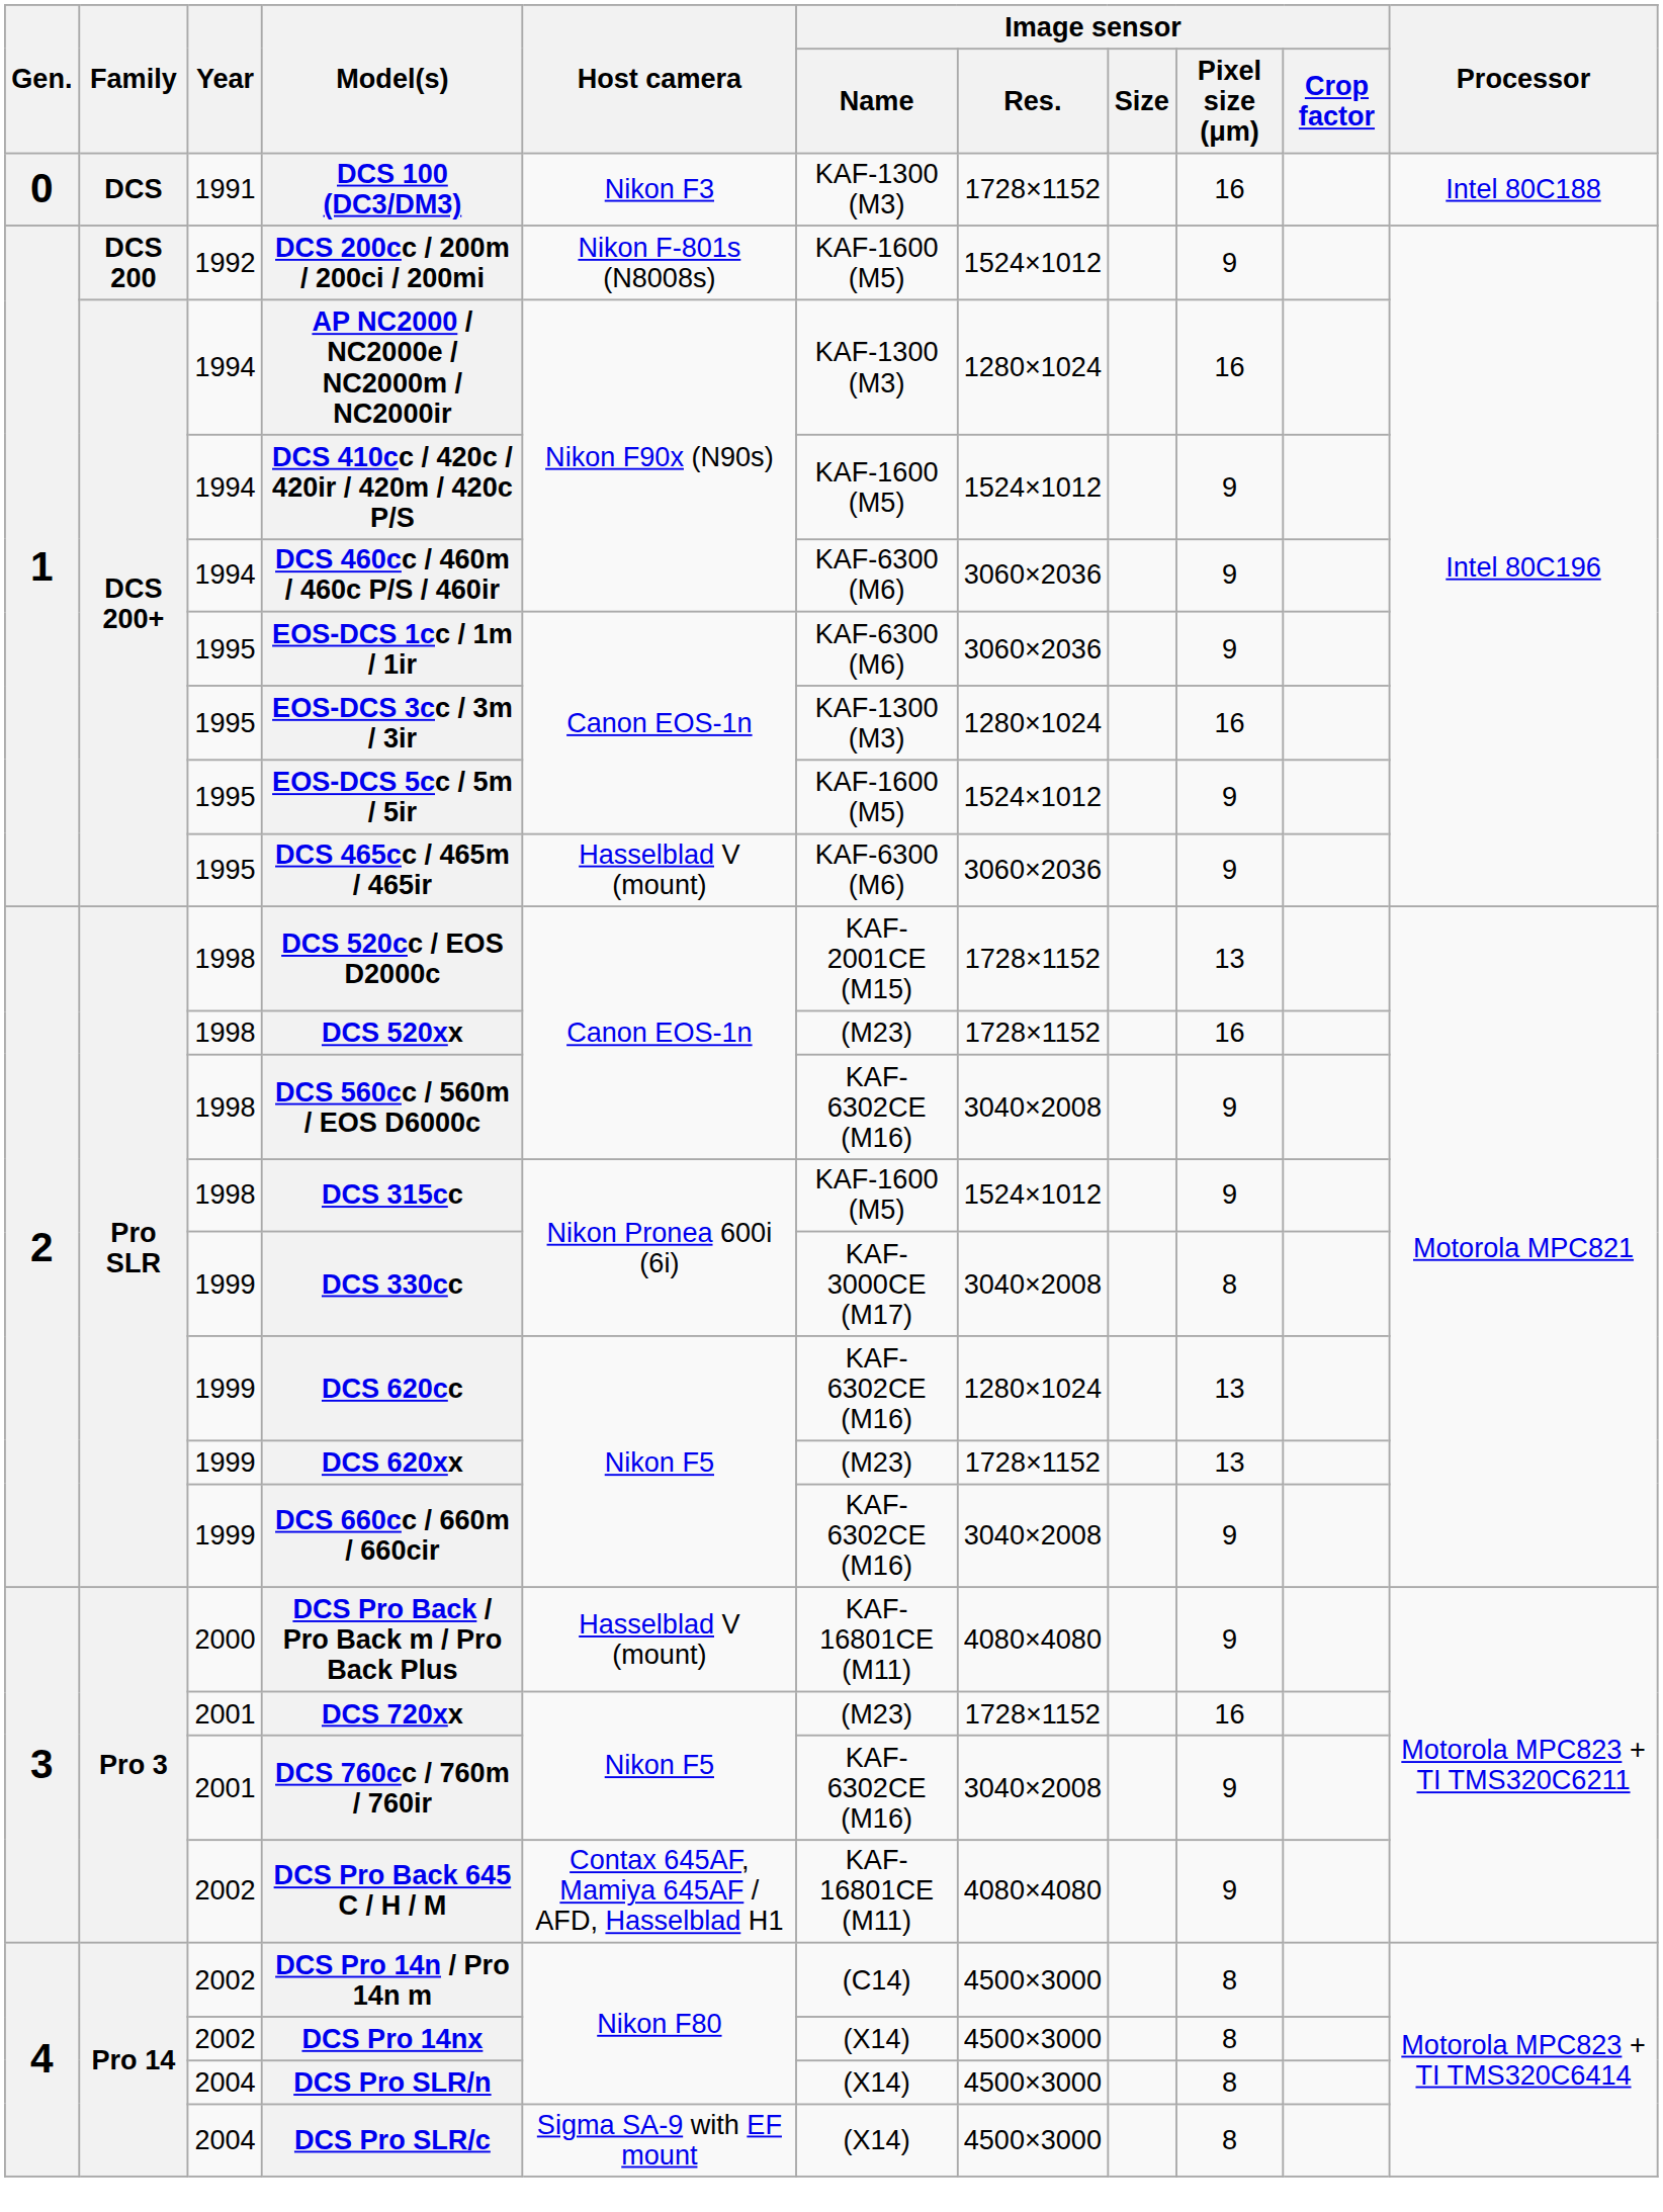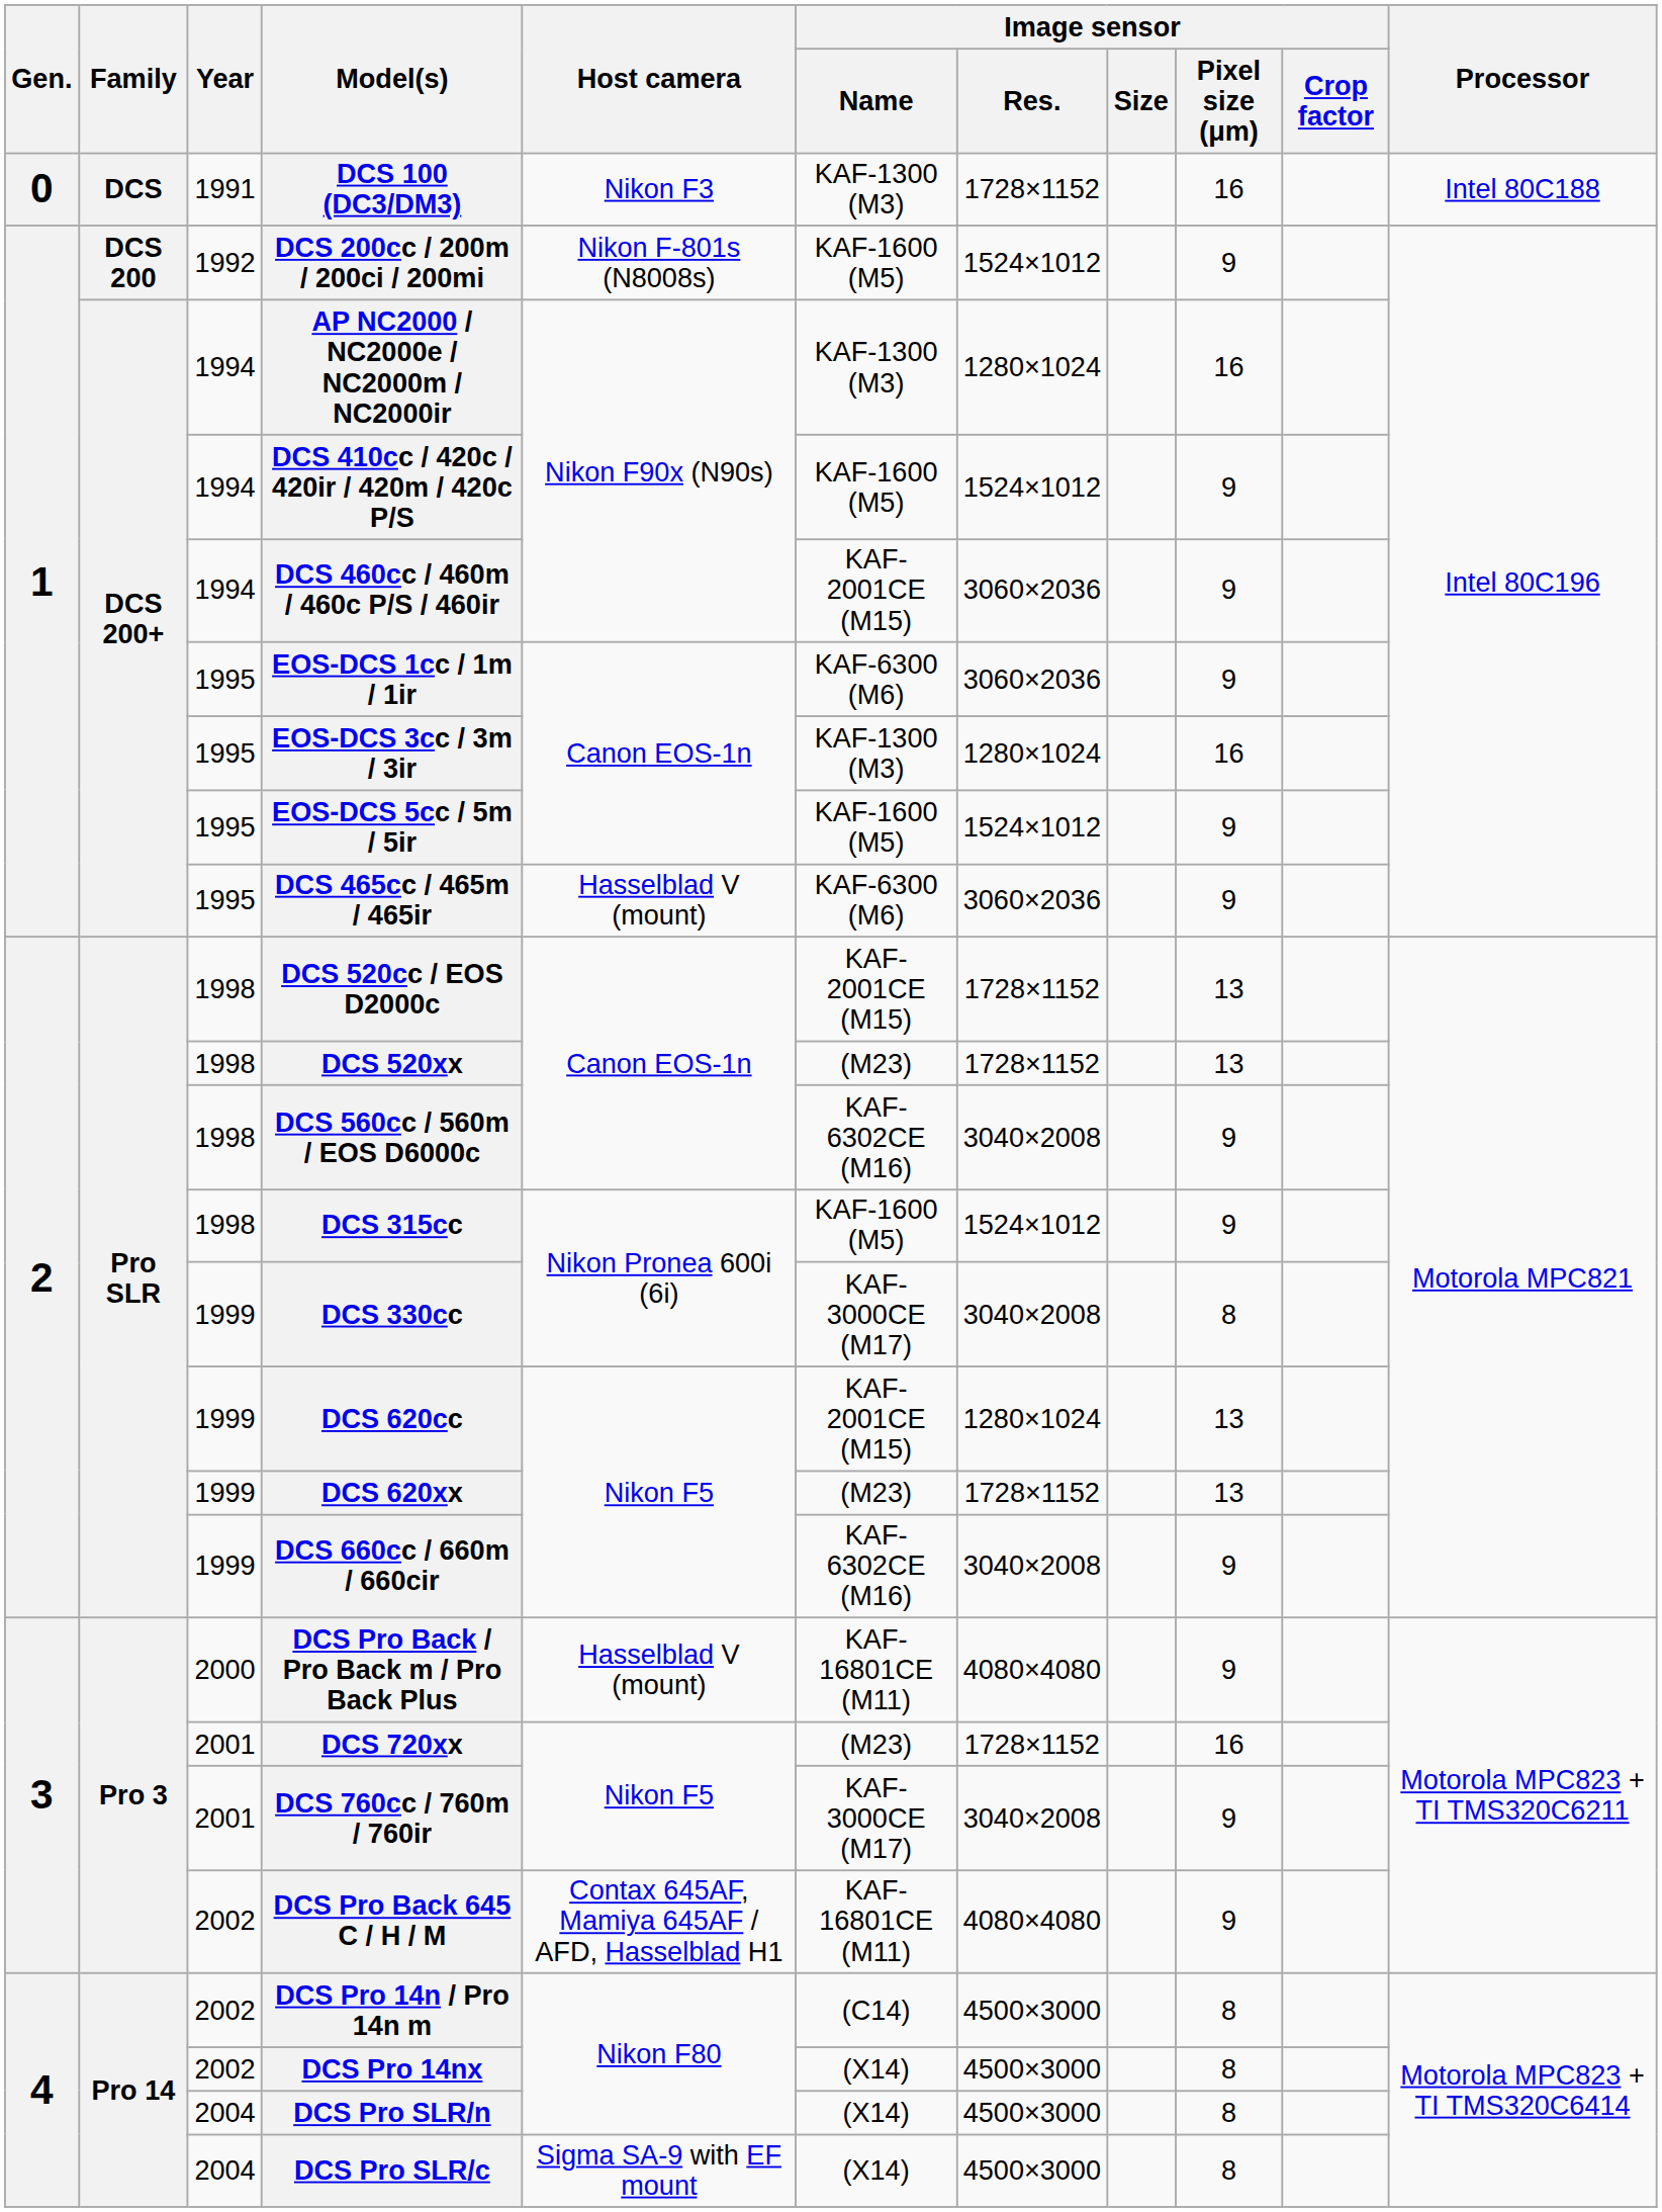 <table class="wikitable sortable" style="font-size:90%;text-align:center;">
 <tr>
 <th rowspan=2>Gen.</th>
 <th rowspan=2>Family</th>
 <th rowspan=2>Year</th>
 <th rowspan=2>Model(s)</th>
 <th rowspan=2>Host camera</th>
 <th colspan=5>Image sensor</th>
 <th rowspan=2>Processor</th>
 </tr>
 <tr>
 <th>Name</th>
 <th>Res.</th>
 <th>Size</th>
 <th>Pixel size (μm)</th>
 <th><a href='#'>Crop factor</a></th>
 </tr>
 <tr>
 <th rowspan=1 style="font-size:150%;">0</th>
 <th>DCS</th>
 <td>1991</td>
 <th><a href='#'>DCS 100 (DC3/DM3)</a></th>
 <td><a href='#'>Nikon F3</a></td>
 <td>KAF-1300 (M3)</td>
 <td>1728×1152</td>
 <td></td>
 <td>16</td>
 <td></td>
 <td><a href='#'>Intel 80C188</a></td>
 </tr>
 <tr>
 <th rowspan=8 style="font-size:150%;">1</th>
 <th>DCS 200</th>
 <td>1992</td>
 <th><a href='#'>DCS 200c</a>c / 200m / 200ci / 200mi</th>
 <td><a href='#'>Nikon F-801s</a> (N8008s)</td>
 <td>KAF-1600 (M5)</td>
 <td>1524×1012</td>
 <td></td>
 <td>9</td>
 <td></td>
 <td rowspan=8><a href='#'>Intel 80C196</a></td>
 </tr>
 <tr>
 <th rowspan=7>DCS 200+</th>
 <td>1994</td>
 <th><a href='#'>AP NC2000</a> / NC2000e / NC2000m / NC2000ir</th>
 <td rowspan=3><a href='#'>Nikon F90x</a> (N90s)</td>
 <td>KAF-1300 (M3)</td>
 <td>1280×1024</td>
 <td></td>
 <td>16</td>
 <td></td>
 </tr>
 <tr>
 <td>1994</td>
 <th><a href='#'>DCS 410c</a>c / 420c / 420ir / 420m / 420c P/S</th>
 <td>KAF-1600 (M5)</td>
 <td>1524×1012</td>
 <td></td>
 <td>9</td>
 <td></td>
 </tr>
 <tr>
 <td>1994</td>
 <th><a href='#'>DCS 460c</a>c / 460m / 460c P/S / 460ir</th>
-<td>KAF-6300 (M6)</td>
+<td>KAF-2001CE (M15)</td>
 <td>3060×2036</td>
 <td></td>
 <td>9</td>
 <td></td>
 </tr>
 <tr>
 <td>1995</td>
 <th><a href='#'>EOS-DCS 1c</a>c / 1m / 1ir</th>
 <td rowspan=3><a href='#'>Canon EOS-1n</a></td>
 <td>KAF-6300 (M6)</td>
 <td>3060×2036</td>
 <td></td>
 <td>9</td>
 <td></td>
 </tr>
 <tr>
 <td>1995</td>
 <th><a href='#'>EOS-DCS 3c</a>c / 3m / 3ir</th>
 <td>KAF-1300 (M3)</td>
 <td>1280×1024</td>
 <td></td>
 <td>16</td>
 <td></td>
 </tr>
 <tr>
 <td>1995</td>
 <th><a href='#'>EOS-DCS 5c</a>c / 5m / 5ir</th>
 <td>KAF-1600 (M5)</td>
 <td>1524×1012</td>
 <td></td>
 <td>9</td>
 <td></td>
 </tr>
 <tr>
 <td>1995</td>
 <th><a href='#'>DCS 465c</a>c / 465m / 465ir</th>
 <td><a href='#'>Hasselblad</a> V (mount)</td>
 <td>KAF-6300 (M6)</td>
 <td>3060×2036</td>
 <td></td>
 <td>9</td>
 <td></td>
 </tr>
 <tr>
 <th rowspan=8 style="font-size:150%;">2</th>
 <th rowspan=8>Pro SLR</th>
 <td>1998</td>
 <th><a href='#'>DCS 520c</a>c / EOS D2000c</th>
 <td rowspan=3><a href='#'>Canon EOS-1n</a></td>
 <td>KAF-2001CE (M15)</td>
 <td>1728×1152</td>
 <td></td>
 <td>13</td>
 <td></td>
 <td rowspan=8><a href='#'>Motorola MPC821</a></td>
 </tr>
 <tr>
 <td>1998</td>
 <th><a href='#'>DCS 520x</a>x</th>
 <td>(M23)</td>
 <td>1728×1152</td>
 <td></td>
-<td>16</td>
+<td>13</td>
 <td></td>
 </tr>
 <tr>
 <td>1998</td>
 <th><a href='#'>DCS 560c</a>c / 560m / EOS D6000c</th>
 <td>KAF-6302CE (M16)</td>
 <td>3040×2008</td>
 <td></td>
 <td>9</td>
 <td></td>
 </tr>
 <tr>
 <td>1998</td>
 <th><a href='#'>DCS 315c</a>c</th>
 <td rowspan=2><a href='#'>Nikon Pronea</a> 600i (6i)</td>
 <td>KAF-1600 (M5)</td>
 <td>1524×1012</td>
 <td></td>
 <td>9</td>
 <td></td>
 </tr>
 <tr>
 <td>1999</td>
 <th><a href='#'>DCS 330c</a>c</th>
 <td>KAF-3000CE (M17)</td>
 <td>3040×2008</td>
 <td></td>
 <td>8</td>
 <td></td>
 </tr>
 <tr>
 <td>1999</td>
 <th><a href='#'>DCS 620c</a>c</th>
 <td rowspan=3><a href='#'>Nikon F5</a></td>
-<td>KAF-6302CE (M16)</td>
+<td>KAF-2001CE (M15)</td>
 <td>1280×1024</td>
 <td></td>
 <td>13</td>
 <td></td>
 </tr>
 <tr>
 <td>1999</td>
 <th><a href='#'>DCS 620x</a>x</th>
 <td>(M23)</td>
 <td>1728×1152</td>
 <td></td>
 <td>13</td>
 <td></td>
 </tr>
 <tr>
 <td>1999</td>
 <th><a href='#'>DCS 660c</a>c / 660m / 660cir</th>
 <td>KAF-6302CE (M16)</td>
 <td>3040×2008</td>
 <td></td>
 <td>9</td>
 <td></td>
 </tr>
 <tr>
 <th rowspan=4 style="font-size:150%;">3</th>
 <th rowspan=4>Pro 3</th>
 <td>2000</td>
 <th><a href='#'>DCS Pro Back</a> / Pro Back m / Pro Back Plus</th>
 <td><a href='#'>Hasselblad</a> V (mount)</td>
 <td>KAF-16801CE (M11)</td>
 <td>4080×4080</td>
 <td></td>
 <td>9</td>
 <td></td>
 <td rowspan=4><a href='#'>Motorola MPC823</a> + <a href='#'>TI TMS320C6211</a></td>
 </tr>
 <tr>
 <td>2001</td>
 <th><a href='#'>DCS 720x</a>x</th>
 <td rowspan=2><a href='#'>Nikon F5</a></td>
 <td>(M23)</td>
 <td>1728×1152</td>
 <td></td>
 <td>16</td>
 <td></td>
 </tr>
 <tr>
 <td>2001</td>
 <th><a href='#'>DCS 760c</a>c / 760m / 760ir</th>
-<td>KAF-6302CE (M16)</td>
+<td>KAF-3000CE (M17)</td>
 <td>3040×2008</td>
 <td></td>
 <td>9</td>
 <td></td>
 </tr>
 <tr>
 <td>2002</td>
 <th><a href='#'>DCS Pro Back 645</a> C / H / M</th>
 <td><a href='#'>Contax 645AF</a>, <a href='#'>Mamiya 645AF</a> / AFD, <a href='#'>Hasselblad</a> H1</td>
 <td>KAF-16801CE (M11)</td>
 <td>4080×4080</td>
 <td></td>
 <td>9</td>
 <td></td>
 </tr>
 <tr>
 <th rowspan=4 style="font-size:150%;">4</th>
 <th rowspan=4>Pro 14</th>
 <td>2002</td>
 <th><a href='#'>DCS Pro 14n</a> / Pro 14n m</th>
 <td rowspan=3><a href='#'>Nikon F80</a></td>
 <td>(C14)</td>
 <td>4500×3000</td>
 <td></td>
 <td>8</td>
 <td></td>
 <td rowspan=4><a href='#'>Motorola MPC823</a> + <a href='#'>TI TMS320C6414</a></td>
 </tr>
 <tr>
 <td>2002</td>
 <th><a href='#'>DCS Pro 14nx</a></th>
 <td>(X14)</td>
 <td>4500×3000</td>
 <td></td>
 <td>8</td>
 <td></td>
 </tr>
 <tr>
 <td>2004</td>
 <th><a href='#'>DCS Pro SLR/n</a></th>
 <td>(X14)</td>
 <td>4500×3000</td>
 <td></td>
 <td>8</td>
 <td></td>
 </tr>
 <tr>
 <td>2004</td>
 <th><a href='#'>DCS Pro SLR/c</a></th>
 <td><a href='#'>Sigma SA-9</a> with <a href='#'>EF mount</a></td>
 <td>(X14)</td>
 <td>4500×3000</td>
 <td></td>
 <td>8</td>
 <td></td>
 </tr>
 </table>
